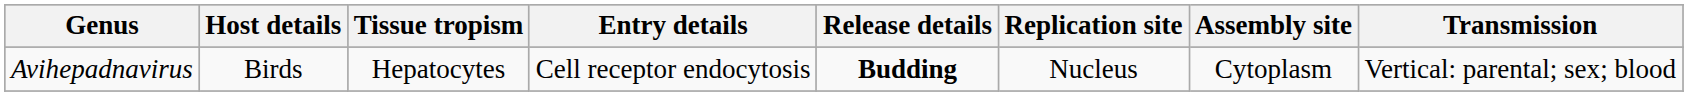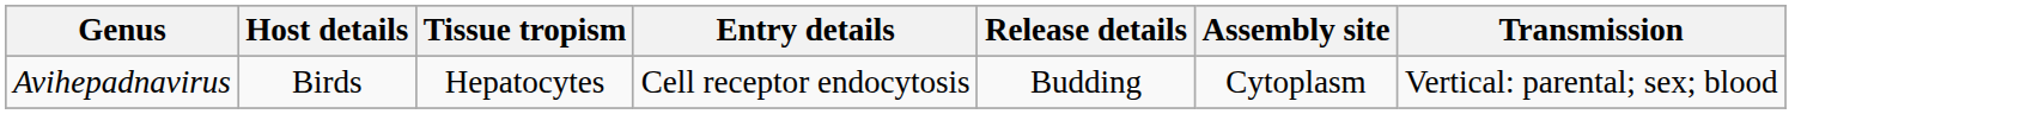 <table class="wikitable sortable" style="text-align:center">
 <tr>
 <th>Genus</th>
 <th>Host details</th>
 <th>Tissue tropism</th>
 <th>Entry details</th>
 <th>Release details</th>
-<th>Replication site</th>
 <th>Assembly site</th>
 <th>Transmission</th>
 </tr>
 <tr>
 <td><em>Avihepadnavirus</em></td>
 <td>Birds</td>
 <td>Hepatocytes</td>
 <td>Cell receptor endocytosis</td>
-<td><strong>Budding</strong></td>
-<td>Nucleus</td>
+<td>Budding</td>
 <td>Cytoplasm</td>
 <td>Vertical: parental; sex; blood</td>
 </tr>
 </table>
